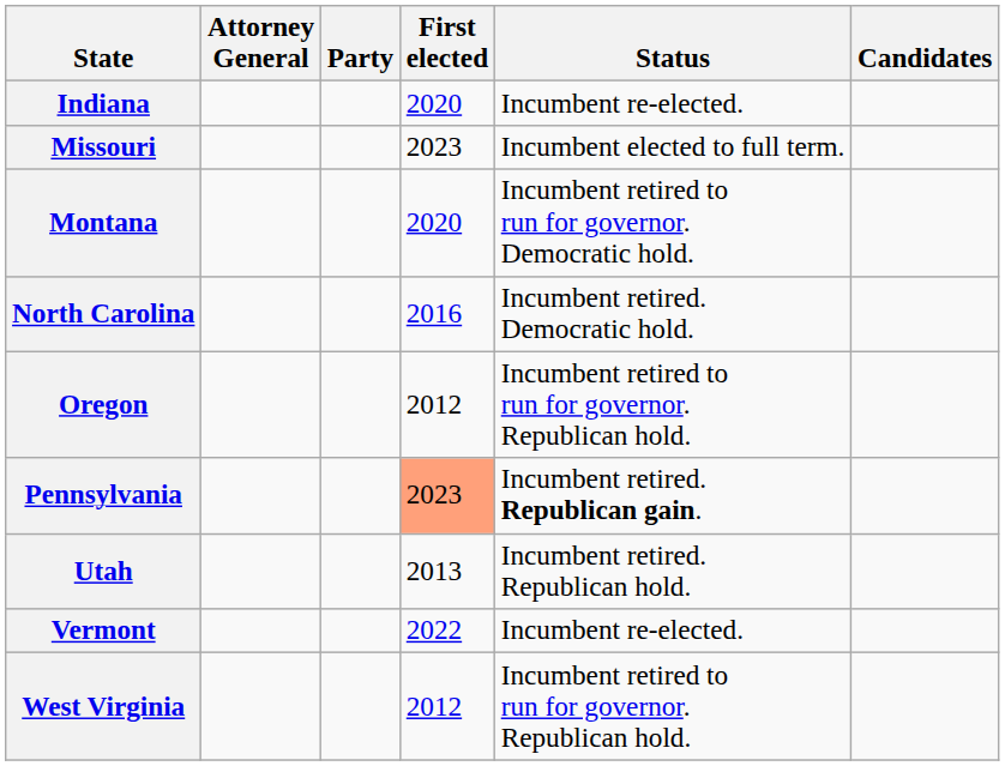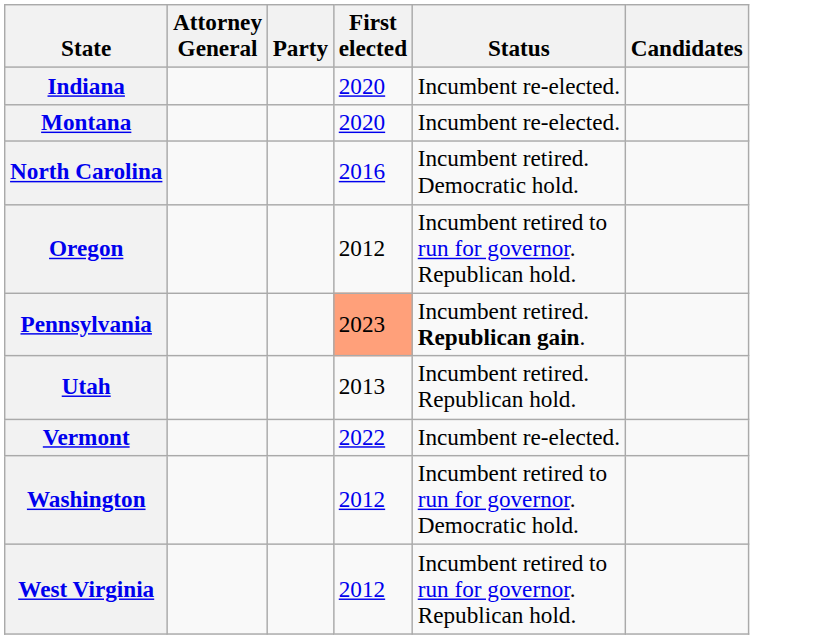 <table class="wikitable sortable">
 <tr valign=bottom>
 <th>State</th>
 <th>Attorney<br>General</th>
 <th>Party</th>
 <th>First<br>elected</th>
 <th>Status</th>
 <th>Candidates</th>
 </tr>
 <tr>
 <th><a href='#'>Indiana</a></th>
 <td></td>
 <td></td>
 <td><a href='#'>2020</a></td>
 <td>Incumbent re-elected.</td>
 <td nowrap></td>
 </tr>
 <tr>
-<th><a href='#'>Missouri</a></th>
-<td></td>
-<td></td>
-<td>2023</td>
-<td>Incumbent elected to full term.</td>
-<td nowrap></td>
-</tr>
-<tr>
 <th><a href='#'>Montana</a></th>
 <td></td>
 <td></td>
 <td><a href='#'>2020</a></td>
-<td>Incumbent retired to<br><a href='#'>run for governor</a>.<br>Democratic hold.</td>
+<td>Incumbent re-elected.</td>
 <td nowrap></td>
 </tr>
 <tr>
 <th><a href='#'>North Carolina</a></th>
 <td></td>
 <td></td>
 <td><a href='#'>2016</a></td>
 <td>Incumbent retired.<br>Democratic hold.</td>
 <td nowrap></td>
 </tr>
 <tr>
 <th><a href='#'>Oregon</a></th>
 <td></td>
 <td></td>
 <td>2012</td>
 <td>Incumbent retired to<br><a href='#'>run for governor</a>.<br>Republican hold.</td>
 <td nowrap></td>
 </tr>
 <tr>
 <th><a href='#'>Pennsylvania</a></th>
 <td></td>
 <td></td>
 <td style="background: lightsalmon;">2023</td>
 <td>Incumbent retired.<br><strong>Republican gain</strong>.</td>
 <td nowrap></td>
 </tr>
 <tr>
 <th><a href='#'>Utah</a></th>
 <td></td>
 <td></td>
 <td>2013</td>
 <td>Incumbent retired.<br>Republican hold.</td>
 <td nowrap></td>
 </tr>
 <tr>
 <th><a href='#'>Vermont</a></th>
 <td></td>
 <td></td>
 <td><a href='#'>2022</a></td>
 <td>Incumbent re-elected.</td>
 <td nowrap></td>
 </tr>
 <tr>
+<th><a href='#'>Washington</a></th>
+<td></td>
+<td></td>
+<td><a href='#'>2012</a></td>
+<td>Incumbent retired to<br><a href='#'>run for governor</a>.<br>Democratic hold.</td>
+<td nowrap></td>
+</tr>
+<tr>
 <th><a href='#'>West Virginia</a></th>
 <td></td>
 <td></td>
 <td><a href='#'>2012</a></td>
 <td>Incumbent retired to<br><a href='#'>run for governor</a>.<br>Republican hold.</td>
 <td nowrap></td>
 </tr>
 </table>
